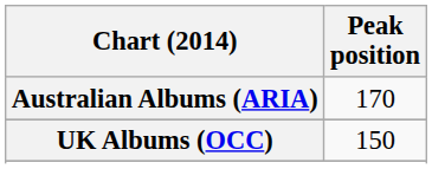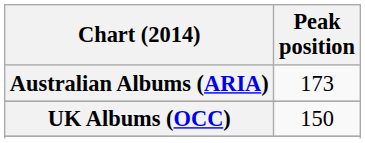 <table class="wikitable sortable plainrowheaders" style="text-align:center">
 <tr>
 <th scope="col">Chart (2014)</th>
 <th scope="col">Peak<br>position</th>
 </tr>
 <tr>
 <th scope="row">Australian Albums (<a href='#'>ARIA</a>)</th>
-<td>170</td>
+<td>173</td>
 </tr>
 <tr>
 </tr>
 <tr>
 <th scope="row">UK Albums (<a href='#'>OCC</a>)</th>
 <td>150</td>
 </tr>
 <tr>
 </tr>
 <tr>
 </tr>
 <tr>
 </tr>
 <tr>
 </tr>
 <tr>
 </tr>
 <tr>
 </tr>
 </table>
